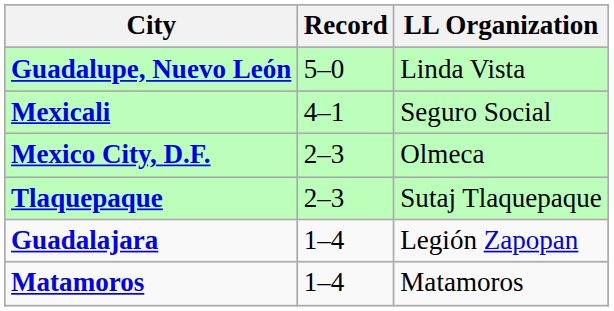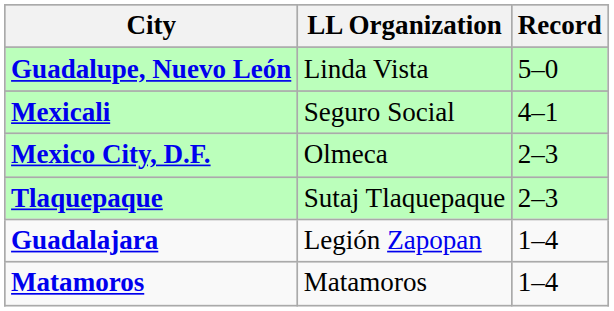 <table class="wikitable">
 <tr>
 <th>City</th>
+<th>LL Organization</th>
 <th>Record</th>
-<th>LL Organization</th>
 </tr>
 <tr bgcolor=#bbffbb>
 <td> <strong><a href='#'>Guadalupe, Nuevo León</a></strong></td>
+<td>Linda Vista</td>
 <td>5–0</td>
-<td>Linda Vista</td>
 </tr>
 <tr bgcolor=#bbffbb>
 <td> <strong><a href='#'>Mexicali</a></strong></td>
+<td>Seguro Social</td>
 <td>4–1</td>
-<td>Seguro Social</td>
 </tr>
 <tr bgcolor=#bbffbb>
 <td> <strong><a href='#'>Mexico City, D.F.</a></strong></td>
+<td>Olmeca</td>
 <td>2–3</td>
-<td>Olmeca</td>
 </tr>
 <tr bgcolor=#bbffbb>
 <td> <strong><a href='#'>Tlaquepaque</a></strong></td>
+<td>Sutaj Tlaquepaque</td>
 <td>2–3</td>
-<td>Sutaj Tlaquepaque</td>
 </tr>
 <tr>
 <td> <strong><a href='#'>Guadalajara</a></strong></td>
+<td>Legión <a href='#'>Zapopan</a></td>
 <td>1–4</td>
-<td>Legión <a href='#'>Zapopan</a></td>
 </tr>
 <tr>
 <td> <strong><a href='#'>Matamoros</a></strong></td>
+<td>Matamoros</td>
 <td>1–4</td>
-<td>Matamoros</td>
 </tr>
 </table>
